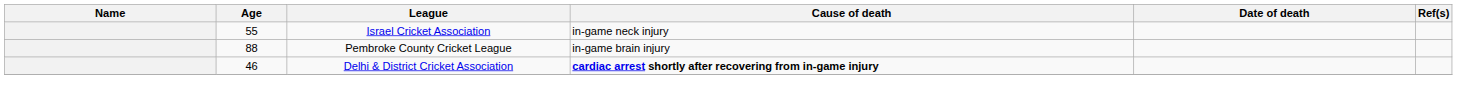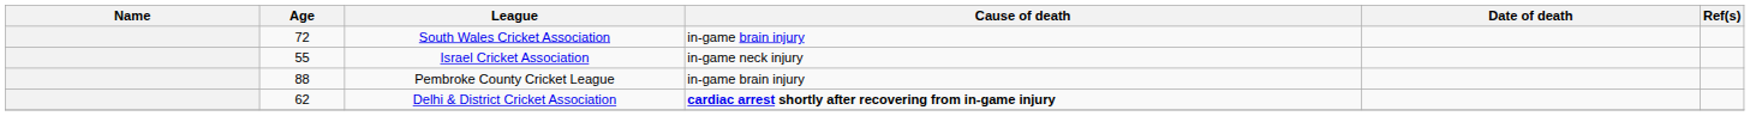 <table class="wikitable sortable plainrowheaders" style="width: 100%; font-size:95%; text-align:center;">
 <tr>
 <th scope="col" style="width: 15%;">Name</th>
 <th scope="col" style="width: 5%;">Age</th>
 <th scope="col" style="width: 20%;">League</th>
 <th scope="col" style="width: 40%;">Cause of death</th>
 <th scope="col" style="width: 50%;">Date of death</th>
 <th scope="col" class=unsortable style="width: 5%;">Ref(s)</th>
+</tr>
+<tr>
+<th scope="row" style="text-align:center"></th>
+<td>72</td>
+<td><a href='#'>South Wales Cricket Association</a></td>
+<td style="text-align:left">in-game <a href='#'>brain injury</a></td>
+<td></td>
+<td></td>
 </tr>
 <tr>
 <th scope="row" style="text-align:center"></th>
 <td>55</td>
 <td><a href='#'>Israel Cricket Association</a></td>
 <td style="text-align:left">in-game neck injury</td>
 <td></td>
 <td></td>
 </tr>
 <tr>
 <th scope="row" style="text-align:center"></th>
 <td>88</td>
 <td>Pembroke County Cricket League</td>
 <td style="text-align:left">in-game brain injury</td>
 <td></td>
 <td></td>
 </tr>
 <tr>
 <th scope="row" style="text-align:center"></th>
-<td>46</td>
+<td>62</td>
 <td><a href='#'>Delhi & District Cricket Association</a></td>
 <td style="text-align:left"><strong><a href='#'>cardiac arrest</a> shortly after recovering from in-game injury</strong></td>
 <td></td>
 <td></td>
 </tr>
 <tr>
 </tr>
 </table>
